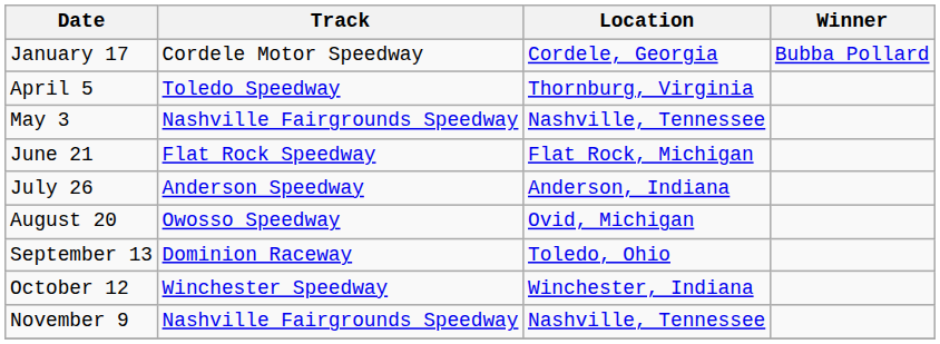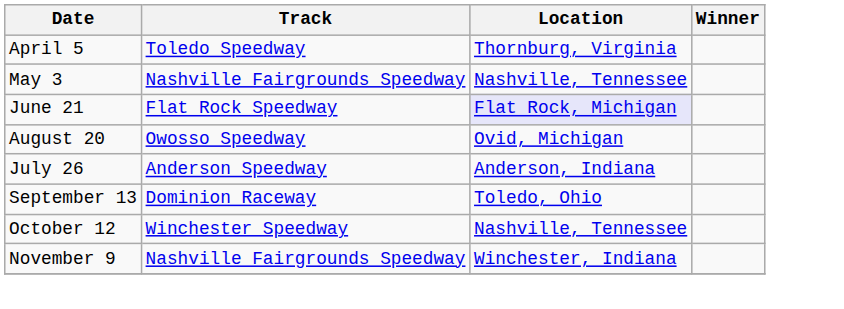 <table class="wikitable" style="font-size:90%;">
 <tr>
 <th>Date</th>
 <th>Track</th>
 <th>Location</th>
 <th>Winner</th>
-</tr>
-<tr>
-<td>January 17</td>
-<td>Cordele Motor Speedway</td>
-<td><a href='#'>Cordele, Georgia</a></td>
-<td><a href='#'>Bubba Pollard</a></td>
 </tr>
 <tr>
 <td>April 5</td>
 <td><a href='#'>Toledo Speedway</a></td>
 <td><a href='#'>Thornburg, Virginia</a></td>
 <td></td>
 </tr>
 <tr>
 <td>May 3</td>
 <td><a href='#'>Nashville Fairgrounds Speedway</a></td>
 <td><a href='#'>Nashville, Tennessee</a></td>
 <td></td>
 </tr>
 <tr>
 <td>June 21</td>
 <td><a href='#'>Flat Rock Speedway</a></td>
-<td><a href='#'>Flat Rock, Michigan</a></td>
+<td style="background: lavender;"><a href='#'>Flat Rock, Michigan</a></td>
+<td></td>
+</tr>
+<tr>
+<td>August 20</td>
+<td><a href='#'>Owosso Speedway</a></td>
+<td><a href='#'>Ovid, Michigan</a></td>
 <td></td>
 </tr>
 <tr>
 <td>July 26</td>
 <td><a href='#'>Anderson Speedway</a></td>
 <td><a href='#'>Anderson, Indiana</a></td>
-<td></td>
-</tr>
-<tr>
-<td>August 20</td>
-<td><a href='#'>Owosso Speedway</a></td>
-<td><a href='#'>Ovid, Michigan</a></td>
 <td></td>
 </tr>
 <tr>
 <td>September 13</td>
 <td><a href='#'>Dominion Raceway</a></td>
 <td><a href='#'>Toledo, Ohio</a></td>
 <td></td>
 </tr>
 <tr>
 <td>October 12</td>
 <td><a href='#'>Winchester Speedway</a></td>
-<td><a href='#'>Winchester, Indiana</a></td>
+<td><a href='#'>Nashville, Tennessee</a></td>
 <td></td>
 </tr>
 <tr>
 <td>November 9</td>
 <td><a href='#'>Nashville Fairgrounds Speedway</a></td>
-<td><a href='#'>Nashville, Tennessee</a></td>
+<td><a href='#'>Winchester, Indiana</a></td>
 <td></td>
 </tr>
 <tr>
 </tr>
 </table>
